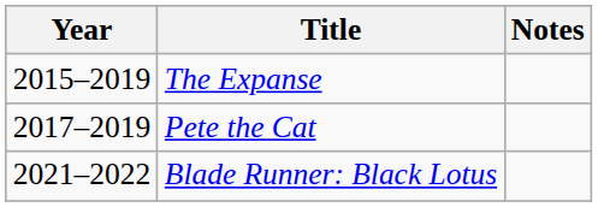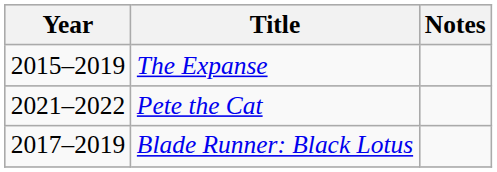 <table class="wikitable plainrowheaders">
 <tr>
 <th>Year</th>
 <th>Title</th>
 <th>Notes</th>
 </tr>
 <tr>
 <td>2015–2019</td>
 <td><em><a href='#'>The Expanse</a></em></td>
 <td></td>
 </tr>
 <tr>
-<td>2017–2019</td>
+<td>2021–2022</td>
 <td><em><a href='#'>Pete the Cat</a></em></td>
 <td></td>
 </tr>
 <tr>
-<td>2021–2022</td>
+<td>2017–2019</td>
 <td><em><a href='#'>Blade Runner: Black Lotus</a></em></td>
 <td></td>
 </tr>
 </table>
